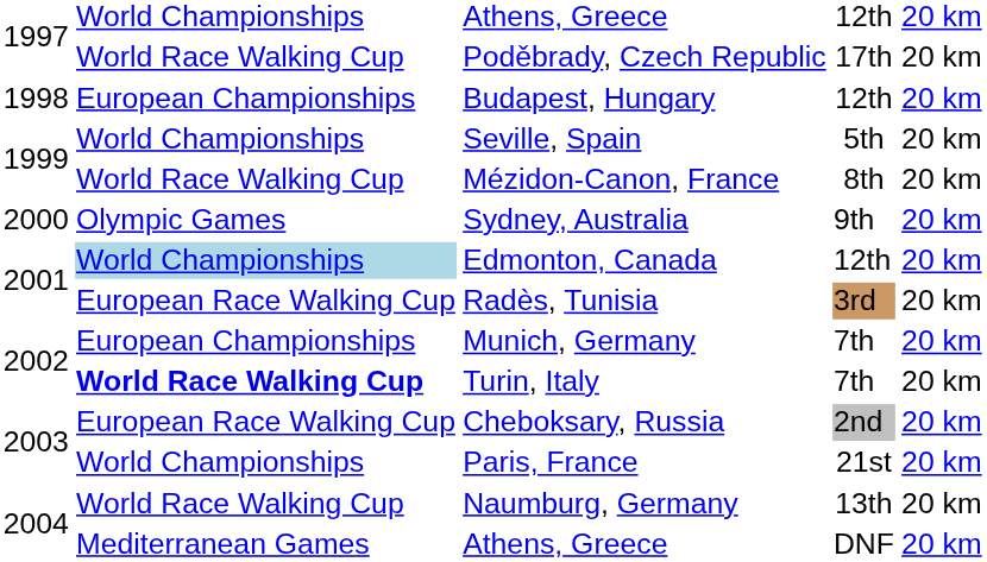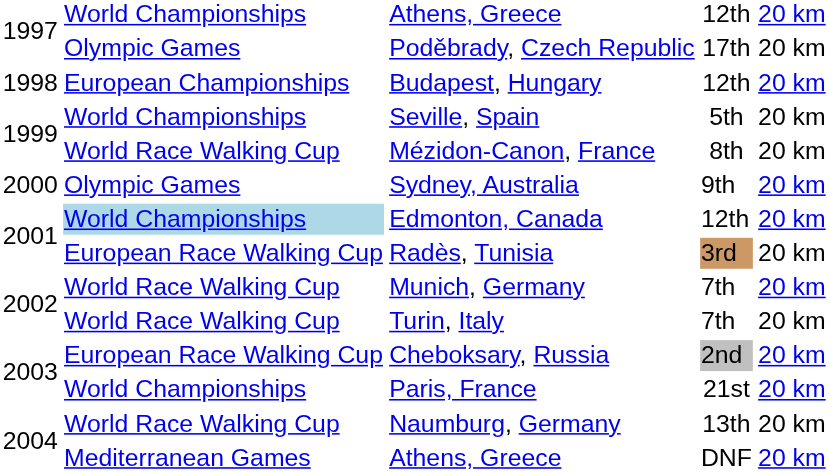 <table>
 <tr>
 <td rowspan=2>1997</td>
 <td><a href='#'>World Championships</a></td>
 <td><a href='#'>Athens, Greece</a></td>
 <td align="center">12th</td>
 <td><a href='#'>20 km</a></td>
 </tr>
 <tr>
-<td><a href='#'>World Race Walking Cup</a></td>
+<td><a href='#'>Olympic Games</a></td>
 <td><a href='#'>Poděbrady</a>, <a href='#'>Czech Republic</a></td>
 <td align="center">17th</td>
 <td>20 km</td>
 </tr>
 <tr>
 <td>1998</td>
 <td><a href='#'>European Championships</a></td>
 <td><a href='#'>Budapest</a>, <a href='#'>Hungary</a></td>
 <td align="center">12th</td>
 <td><a href='#'>20 km</a></td>
 </tr>
 <tr>
 <td rowspan=2>1999</td>
 <td><a href='#'>World Championships</a></td>
 <td><a href='#'>Seville</a>, <a href='#'>Spain</a></td>
 <td align="center">5th</td>
 <td>20 km</td>
 </tr>
 <tr>
 <td><a href='#'>World Race Walking Cup</a></td>
 <td><a href='#'>Mézidon-Canon</a>, <a href='#'>France</a></td>
 <td align="center">8th</td>
 <td>20 km</td>
 </tr>
 <tr>
 <td>2000</td>
 <td><a href='#'>Olympic Games</a></td>
 <td><a href='#'>Sydney, Australia</a></td>
 <td>9th</td>
 <td><a href='#'>20 km</a></td>
 </tr>
 <tr>
 <td rowspan=2>2001</td>
 <td style="background: lightblue;"><a href='#'>World Championships</a></td>
 <td><a href='#'>Edmonton, Canada</a></td>
 <td>12th</td>
 <td><a href='#'>20 km</a></td>
 </tr>
 <tr>
 <td><a href='#'>European Race Walking Cup</a></td>
 <td><a href='#'>Radès</a>, <a href='#'>Tunisia</a></td>
 <td bgcolor="cc9966">3rd</td>
 <td>20 km</td>
 </tr>
 <tr>
 <td rowspan=2>2002</td>
-<td><a href='#'>European Championships</a></td>
+<td><a href='#'>World Race Walking Cup</a></td>
 <td><a href='#'>Munich</a>, <a href='#'>Germany</a></td>
 <td>7th</td>
 <td><a href='#'>20 km</a></td>
 </tr>
 <tr>
-<td><strong><a href='#'>World Race Walking Cup</a></strong></td>
+<td><a href='#'>World Race Walking Cup</a></td>
 <td><a href='#'>Turin</a>, <a href='#'>Italy</a></td>
 <td>7th</td>
 <td>20 km</td>
 </tr>
 <tr>
 <td rowspan=2>2003</td>
 <td><a href='#'>European Race Walking Cup</a></td>
 <td><a href='#'>Cheboksary</a>, <a href='#'>Russia</a></td>
 <td bgcolor="silver">2nd</td>
 <td><a href='#'>20 km</a></td>
 </tr>
 <tr>
 <td><a href='#'>World Championships</a></td>
 <td><a href='#'>Paris, France</a></td>
 <td align="center">21st</td>
 <td><a href='#'>20 km</a></td>
 </tr>
 <tr>
 <td rowspan=2>2004</td>
 <td><a href='#'>World Race Walking Cup</a></td>
 <td><a href='#'>Naumburg</a>, <a href='#'>Germany</a></td>
 <td align="center">13th</td>
 <td>20 km</td>
 </tr>
 <tr>
 <td><a href='#'>Mediterranean Games</a></td>
 <td><a href='#'>Athens, Greece</a></td>
 <td align="center">DNF</td>
 <td><a href='#'>20 km</a></td>
 </tr>
 </table>
